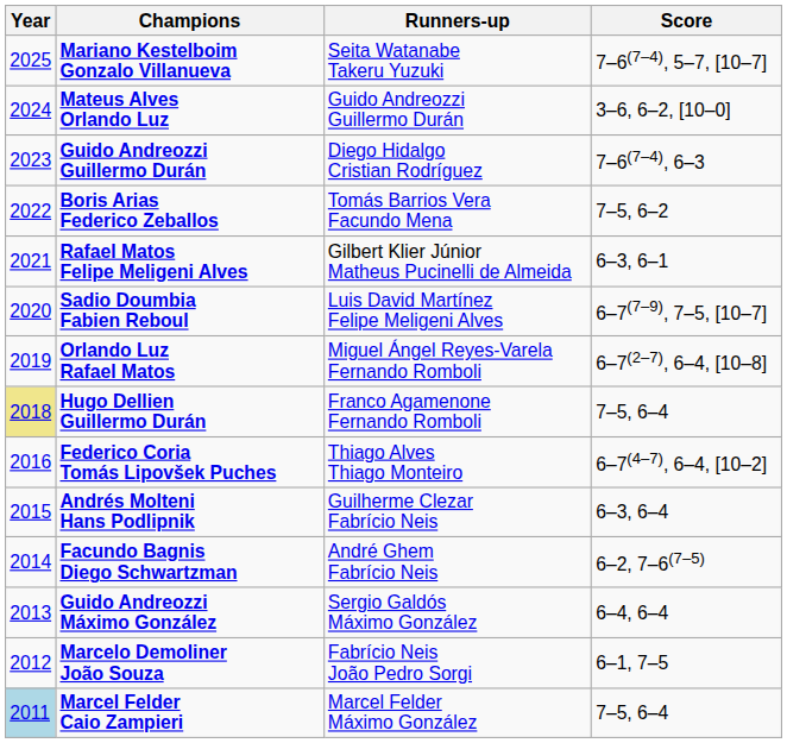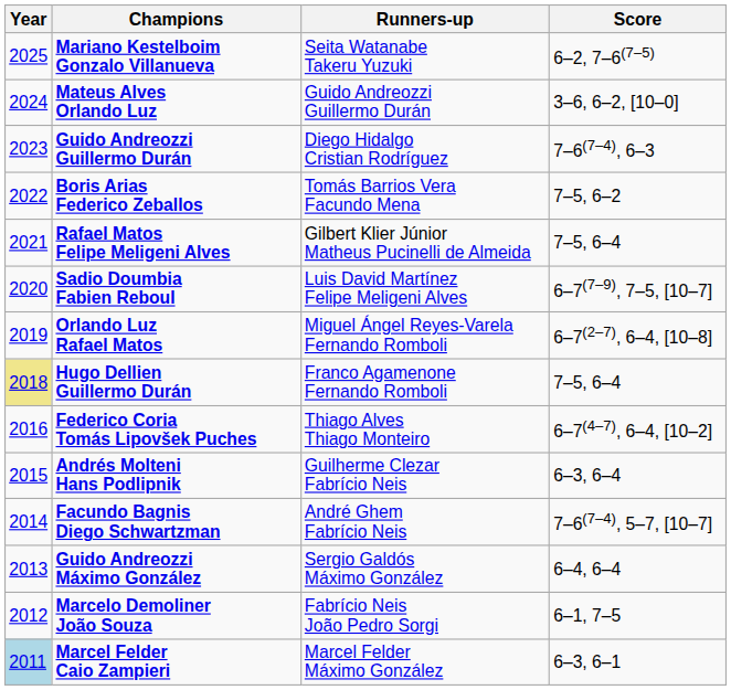 <table class="wikitable" style="font-size:90%">
 <tr>
 <th>Year</th>
 <th width="200">Champions</th>
 <th width="200">Runners-up</th>
 <th width="140">Score</th>
 </tr>
 <tr>
 <td><a href='#'>2025</a></td>
 <td> <strong><a href='#'>Mariano Kestelboim</a></strong><br> <strong><a href='#'>Gonzalo Villanueva</a></strong></td>
 <td> <a href='#'>Seita Watanabe</a><br> <a href='#'>Takeru Yuzuki</a></td>
-<td>7–6<sup>(7–4)</sup>, 5–7, [10–7]</td>
+<td>6–2, 7–6<sup>(7–5)</sup></td>
 </tr>
 <tr>
 <td><a href='#'>2024</a></td>
 <td> <strong><a href='#'>Mateus Alves</a></strong><br> <strong><a href='#'>Orlando Luz</a></strong></td>
 <td> <a href='#'>Guido Andreozzi</a><br> <a href='#'>Guillermo Durán</a></td>
 <td>3–6, 6–2, [10–0]</td>
 </tr>
 <tr>
 <td><a href='#'>2023</a></td>
 <td> <strong><a href='#'>Guido Andreozzi</a></strong><br> <strong><a href='#'>Guillermo Durán</a></strong></td>
 <td> <a href='#'>Diego Hidalgo</a><br> <a href='#'>Cristian Rodríguez</a></td>
 <td>7–6<sup>(7–4)</sup>, 6–3</td>
 </tr>
 <tr>
 <td><a href='#'>2022</a></td>
 <td> <strong><a href='#'>Boris Arias</a></strong><br> <strong><a href='#'>Federico Zeballos</a></strong></td>
 <td> <a href='#'>Tomás Barrios Vera</a><br> <a href='#'>Facundo Mena</a></td>
 <td>7–5, 6–2</td>
 </tr>
 <tr>
 <td><a href='#'>2021</a></td>
 <td> <strong><a href='#'>Rafael Matos</a></strong><br> <strong><a href='#'>Felipe Meligeni Alves</a></strong></td>
 <td> Gilbert Klier Júnior<br> <a href='#'>Matheus Pucinelli de Almeida</a></td>
-<td>6–3, 6–1</td>
+<td>7–5, 6–4</td>
 </tr>
 <tr>
 <td><a href='#'>2020</a></td>
 <td> <strong><a href='#'>Sadio Doumbia</a></strong><br> <strong><a href='#'>Fabien Reboul</a></strong></td>
 <td> <a href='#'>Luis David Martínez</a><br> <a href='#'>Felipe Meligeni Alves</a></td>
 <td>6–7<sup>(7–9)</sup>, 7–5, [10–7]</td>
 </tr>
 <tr>
 <td><a href='#'>2019</a></td>
 <td> <strong><a href='#'>Orlando Luz</a></strong><br> <strong><a href='#'>Rafael Matos</a></strong></td>
 <td> <a href='#'>Miguel Ángel Reyes-Varela</a><br> <a href='#'>Fernando Romboli</a></td>
 <td>6–7<sup>(2–7)</sup>, 6–4, [10–8]</td>
 </tr>
 <tr>
 <td style="background: khaki;"><a href='#'>2018</a></td>
 <td> <strong><a href='#'>Hugo Dellien</a></strong><br> <strong><a href='#'>Guillermo Durán</a></strong></td>
 <td> <a href='#'>Franco Agamenone</a><br> <a href='#'>Fernando Romboli</a></td>
 <td>7–5, 6–4</td>
 </tr>
 <tr>
 <td><a href='#'>2016</a></td>
 <td> <strong><a href='#'>Federico Coria</a></strong> <br>  <strong><a href='#'>Tomás Lipovšek Puches</a></strong></td>
 <td> <a href='#'>Thiago Alves</a> <br>  <a href='#'>Thiago Monteiro</a></td>
 <td>6–7<sup>(4–7)</sup>, 6–4, [10–2]</td>
 </tr>
 <tr>
 <td><a href='#'>2015</a></td>
 <td> <strong><a href='#'>Andrés Molteni</a></strong> <br>  <strong><a href='#'>Hans Podlipnik</a></strong></td>
 <td> <a href='#'>Guilherme Clezar</a> <br>  <a href='#'>Fabrício Neis</a></td>
 <td>6–3, 6–4</td>
 </tr>
 <tr>
 <td><a href='#'>2014</a></td>
 <td> <strong><a href='#'>Facundo Bagnis</a></strong> <br>  <strong><a href='#'>Diego Schwartzman</a></strong></td>
 <td> <a href='#'>André Ghem</a> <br>  <a href='#'>Fabrício Neis</a></td>
-<td>6–2, 7–6<sup>(7–5)</sup></td>
+<td>7–6<sup>(7–4)</sup>, 5–7, [10–7]</td>
 </tr>
 <tr>
 <td><a href='#'>2013</a></td>
 <td> <strong><a href='#'>Guido Andreozzi</a> <br>  <a href='#'>Máximo González</a></strong></td>
 <td> <a href='#'>Sergio Galdós</a> <br>  <a href='#'>Máximo González</a></td>
 <td>6–4, 6–4</td>
 </tr>
 <tr>
 <td><a href='#'>2012</a></td>
 <td> <strong><a href='#'>Marcelo Demoliner</a></strong><br> <strong><a href='#'>João Souza</a></strong></td>
 <td> <a href='#'>Fabrício Neis</a><br> <a href='#'>João Pedro Sorgi</a></td>
 <td>6–1, 7–5</td>
 </tr>
 <tr>
 <td style="background: lightblue;"><a href='#'>2011</a></td>
 <td> <strong><a href='#'>Marcel Felder</a></strong><br> <strong><a href='#'>Caio Zampieri</a></strong></td>
 <td> <a href='#'>Marcel Felder</a><br> <a href='#'>Máximo González</a></td>
-<td>7–5, 6–4</td>
+<td>6–3, 6–1</td>
 </tr>
 </table>
